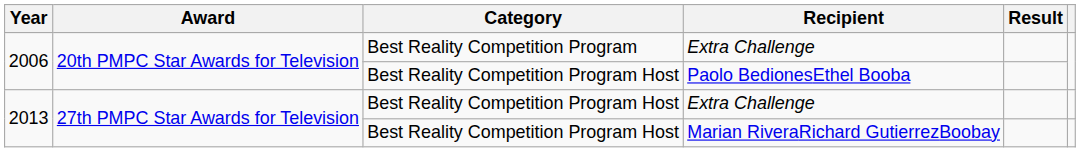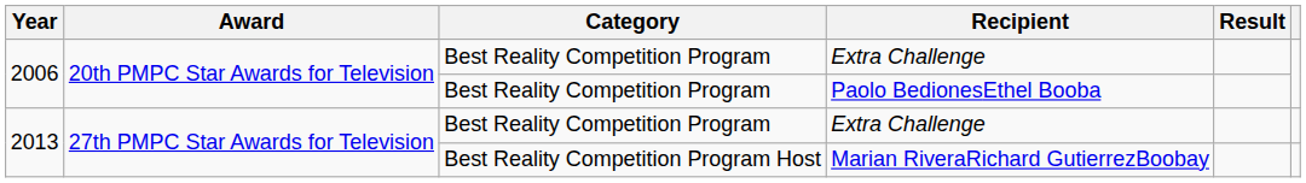 <table class="wikitable">
 <tr>
 <th>Year</th>
 <th>Award</th>
 <th>Category</th>
 <th>Recipient</th>
 <th>Result</th>
 <th></th>
 </tr>
 <tr>
 <td rowspan=2>2006</td>
 <td rowspan=2><a href='#'>20th PMPC Star Awards for Television</a></td>
 <td>Best Reality Competition Program</td>
 <td><em>Extra Challenge</em></td>
 <td></td>
 <td rowspan=2></td>
 </tr>
 <tr>
-<td>Best Reality Competition Program Host</td>
+<td>Best Reality Competition Program</td>
 <td><a href='#'>Paolo Bediones</a><a href='#'>Ethel Booba</a></td>
 <td></td>
 </tr>
 <tr>
 <td rowspan=2>2013</td>
 <td rowspan=2><a href='#'>27th PMPC Star Awards for Television</a></td>
-<td>Best Reality Competition Program Host</td>
+<td>Best Reality Competition Program</td>
 <td><em>Extra Challenge</em></td>
 <td></td>
 <td></td>
 </tr>
 <tr>
 <td>Best Reality Competition Program Host</td>
 <td><a href='#'>Marian Rivera</a><a href='#'>Richard Gutierrez</a><a href='#'>Boobay</a></td>
 <td></td>
 <td rowspan=3></td>
 </tr>
 </table>
